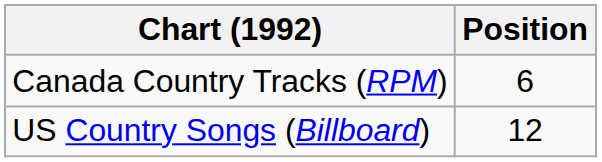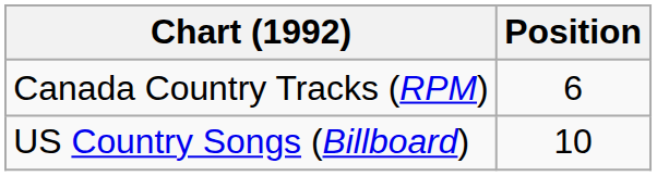 <table class="wikitable sortable">
 <tr>
 <th scope="col">Chart (1992)</th>
 <th scope="col">Position</th>
 </tr>
 <tr>
 <td>Canada Country Tracks (<em><a href='#'>RPM</a></em>)</td>
 <td align="center">6</td>
 </tr>
 <tr>
 <td>US <a href='#'>Country Songs</a> (<em><a href='#'>Billboard</a></em>)</td>
-<td align="center">12</td>
+<td align="center">10</td>
 </tr>
 </table>
